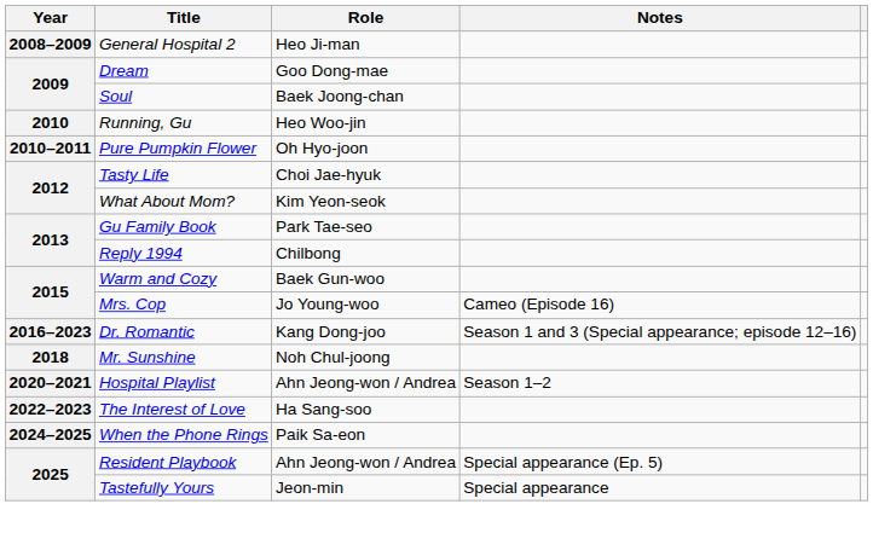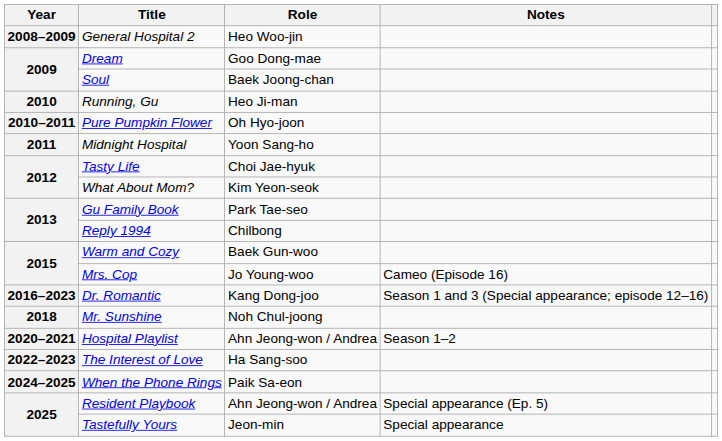 <table class="wikitable plainrowheaders sortable">
 <tr>
 <th scope="col">Year</th>
 <th scope="col">Title</th>
 <th scope="col">Role</th>
 <th scope="col">Notes</th>
 <th scope="col" class="unsortable"></th>
 </tr>
 <tr>
 <th scope="row">2008–2009</th>
 <td><em>General Hospital 2</em></td>
-<td>Heo Ji-man</td>
+<td>Heo Woo-jin</td>
 <td></td>
 <td style="text-align:center"></td>
 </tr>
 <tr>
 <th scope="row" rowspan="2">2009</th>
 <td><em><a href='#'>Dream</a></em></td>
 <td>Goo Dong-mae</td>
 <td></td>
 <td style="text-align:center"></td>
 </tr>
 <tr>
 <td><em><a href='#'>Soul</a></em></td>
 <td>Baek Joong-chan</td>
 <td></td>
 <td style="text-align:center"></td>
 </tr>
 <tr>
 <th scope="row">2010</th>
 <td><em>Running, Gu</em></td>
-<td>Heo Woo-jin</td>
+<td>Heo Ji-man</td>
 <td></td>
 <td style="text-align:center"></td>
 </tr>
 <tr>
 <th scope="row">2010–2011</th>
 <td><em><a href='#'>Pure Pumpkin Flower</a></em></td>
 <td>Oh Hyo-joon</td>
+<td></td>
+<td style="text-align:center"></td>
+</tr>
+<tr>
+<th scope="row">2011</th>
+<td><em>Midnight Hospital</em></td>
+<td>Yoon Sang-ho</td>
 <td></td>
 <td style="text-align:center"></td>
 </tr>
 <tr>
 <th scope="row" rowspan="2">2012</th>
 <td><em><a href='#'>Tasty Life</a></em></td>
 <td>Choi Jae-hyuk</td>
 <td></td>
 <td style="text-align:center"></td>
 </tr>
 <tr>
 <td><em>What About Mom?</em></td>
 <td>Kim Yeon-seok</td>
 <td></td>
 <td style="text-align:center"></td>
 </tr>
 <tr>
 <th scope="row" rowspan="2">2013</th>
 <td><em><a href='#'>Gu Family Book</a></em></td>
 <td>Park Tae-seo</td>
 <td></td>
 <td style="text-align:center"></td>
 </tr>
 <tr>
 <td><em><a href='#'>Reply 1994</a></em></td>
 <td>Chilbong</td>
 <td></td>
 <td style="text-align:center"></td>
 </tr>
 <tr>
 <th scope="row" rowspan="2">2015</th>
 <td><em><a href='#'>Warm and Cozy</a></em></td>
 <td>Baek Gun-woo</td>
 <td></td>
 <td style="text-align:center"></td>
 </tr>
 <tr>
 <td><em><a href='#'>Mrs. Cop</a></em></td>
 <td>Jo Young-woo</td>
 <td>Cameo (Episode 16)</td>
 <td style="text-align:center"></td>
 </tr>
 <tr>
 <th scope="row">2016–2023</th>
 <td><em><a href='#'>Dr. Romantic</a></em></td>
 <td>Kang Dong-joo</td>
 <td>Season 1 and 3 (Special appearance; episode 12–16)</td>
 <td style="text-align:center"></td>
 </tr>
 <tr>
 <th scope="row">2018</th>
 <td><em><a href='#'>Mr. Sunshine</a></em></td>
 <td>Noh Chul-joong</td>
 <td></td>
 <td style="text-align:center"></td>
 </tr>
 <tr>
 <th scope="row">2020–2021</th>
 <td><em><a href='#'>Hospital Playlist</a></em></td>
 <td>Ahn Jeong-won / Andrea</td>
 <td>Season 1–2</td>
 <td style="text-align:center"></td>
 </tr>
 <tr>
 <th scope="row">2022–2023</th>
 <td><em><a href='#'>The Interest of Love</a></em></td>
 <td>Ha Sang-soo</td>
 <td></td>
 <td style="text-align:center"></td>
 </tr>
 <tr>
 <th scope="row">2024–2025</th>
 <td><em><a href='#'>When the Phone Rings</a></em></td>
 <td>Paik Sa-eon</td>
 <td></td>
 <td style="text-align:center"></td>
 </tr>
 <tr>
 <th scope="row" rowspan="2">2025</th>
 <td><em><a href='#'>Resident Playbook</a></em></td>
 <td>Ahn Jeong-won / Andrea</td>
 <td>Special appearance (Ep. 5)</td>
 <td style="text-align:center"></td>
 </tr>
 <tr>
 <td><em><a href='#'>Tastefully Yours</a></em></td>
 <td>Jeon-min</td>
 <td>Special appearance</td>
 <td style="text-align:center"></td>
 </tr>
 </table>
